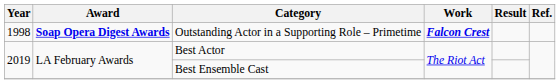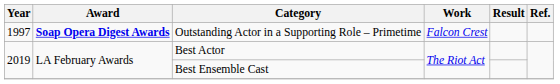 <table class="wikitable">
 <tr>
 <th>Year</th>
 <th>Award</th>
 <th>Category</th>
 <th>Work</th>
 <th>Result</th>
 <th>Ref.</th>
 </tr>
 <tr>
-<td>1998</td>
+<td>1997</td>
 <td><strong><a href='#'>Soap Opera Digest Awards</a></strong></td>
 <td>Outstanding Actor in a Supporting Role – Primetime</td>
-<td><strong><em><a href='#'>Falcon Crest</a></em></strong></td>
+<td><em><a href='#'>Falcon Crest</a></em></td>
 <td></td>
 <td align="center"></td>
 </tr>
 <tr>
 <td rowspan="2">2019</td>
 <td rowspan="2">LA February Awards</td>
 <td>Best Actor</td>
 <td rowspan="2"><em><a href='#'>The Riot Act</a></em></td>
 <td></td>
 <td align="center" rowspan="2"></td>
 </tr>
 <tr>
 <td>Best Ensemble Cast</td>
 <td></td>
 </tr>
 <tr>
 </tr>
 </table>
